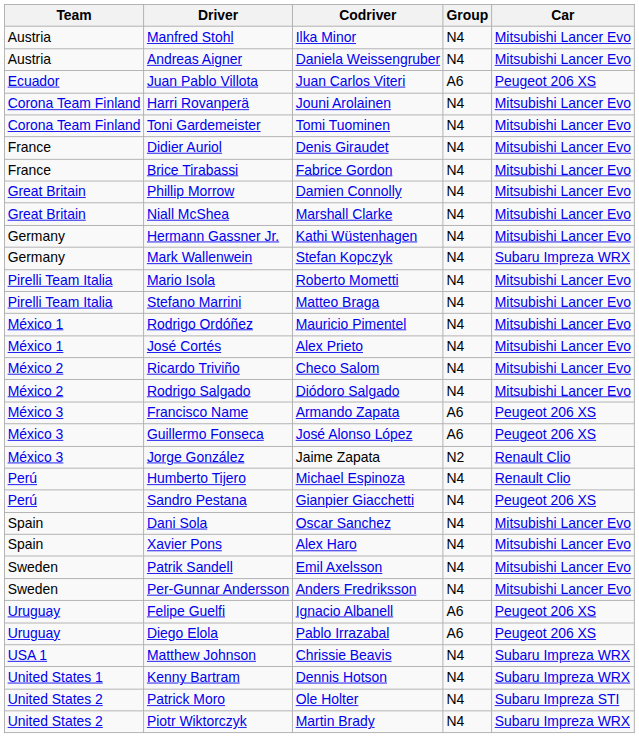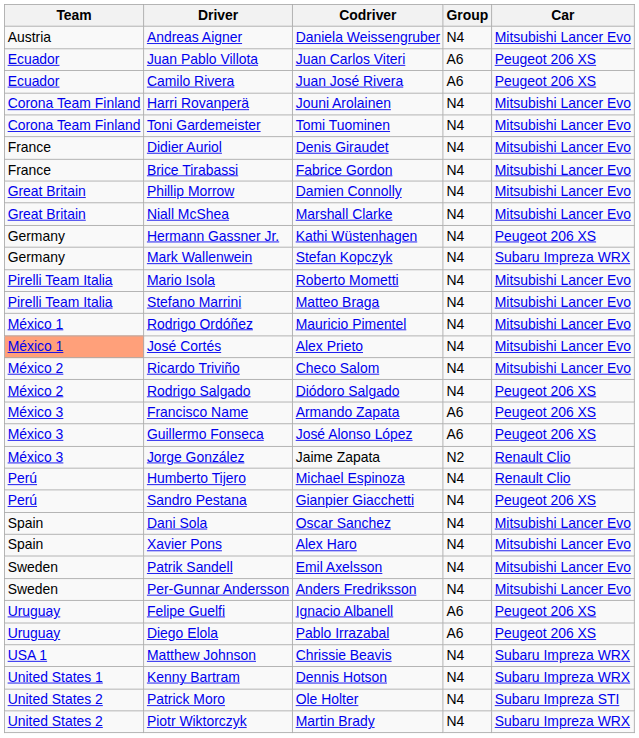 <table class="wikitable" border="1">
 <tr>
 <th>Team</th>
 <th>Driver</th>
 <th>Codriver</th>
 <th>Group</th>
 <th>Car</th>
-</tr>
-<tr>
-<td> Austria</td>
-<td><a href='#'>Manfred Stohl</a></td>
-<td><a href='#'>Ilka Minor</a></td>
-<td>N4</td>
-<td><a href='#'>Mitsubishi Lancer Evo</a></td>
 </tr>
 <tr>
 <td> Austria</td>
 <td><a href='#'>Andreas Aigner</a></td>
 <td><a href='#'>Daniela Weissengruber</a></td>
 <td>N4</td>
 <td><a href='#'>Mitsubishi Lancer Evo</a></td>
 </tr>
 <tr>
 <td> <a href='#'>Ecuador</a></td>
 <td><a href='#'>Juan Pablo Villota</a></td>
 <td><a href='#'>Juan Carlos Viteri</a></td>
+<td>A6</td>
+<td><a href='#'>Peugeot 206 XS</a></td>
+</tr>
+<tr>
+<td> <a href='#'>Ecuador</a></td>
+<td><a href='#'>Camilo Rivera</a></td>
+<td><a href='#'>Juan José Rivera</a></td>
 <td>A6</td>
 <td><a href='#'>Peugeot 206 XS</a></td>
 </tr>
 <tr>
 <td> <a href='#'>Corona Team Finland</a></td>
 <td><a href='#'>Harri Rovanperä</a></td>
 <td><a href='#'>Jouni Arolainen</a></td>
 <td>N4</td>
 <td><a href='#'>Mitsubishi Lancer Evo</a></td>
 </tr>
 <tr>
 <td> <a href='#'>Corona Team Finland</a></td>
 <td><a href='#'>Toni Gardemeister</a></td>
 <td><a href='#'>Tomi Tuominen</a></td>
 <td>N4</td>
 <td><a href='#'>Mitsubishi Lancer Evo</a></td>
 </tr>
 <tr>
 <td> France</td>
 <td><a href='#'>Didier Auriol</a></td>
 <td><a href='#'>Denis Giraudet</a></td>
 <td>N4</td>
 <td><a href='#'>Mitsubishi Lancer Evo</a></td>
 </tr>
 <tr>
 <td> France</td>
 <td><a href='#'>Brice Tirabassi</a></td>
 <td><a href='#'>Fabrice Gordon</a></td>
 <td>N4</td>
 <td><a href='#'>Mitsubishi Lancer Evo</a></td>
 </tr>
 <tr>
 <td> <a href='#'>Great Britain</a></td>
 <td><a href='#'>Phillip Morrow</a></td>
 <td><a href='#'>Damien Connolly</a></td>
 <td>N4</td>
 <td><a href='#'>Mitsubishi Lancer Evo</a></td>
 </tr>
 <tr>
 <td> <a href='#'>Great Britain</a></td>
 <td><a href='#'>Niall McShea</a></td>
 <td><a href='#'>Marshall Clarke</a></td>
 <td>N4</td>
 <td><a href='#'>Mitsubishi Lancer Evo</a></td>
 </tr>
 <tr>
 <td> Germany</td>
 <td><a href='#'>Hermann Gassner Jr.</a></td>
 <td><a href='#'>Kathi Wüstenhagen</a></td>
 <td>N4</td>
-<td><a href='#'>Mitsubishi Lancer Evo</a></td>
+<td><a href='#'>Peugeot 206 XS</a></td>
 </tr>
 <tr>
 <td> Germany</td>
 <td><a href='#'>Mark Wallenwein</a></td>
 <td><a href='#'>Stefan Kopczyk</a></td>
 <td>N4</td>
 <td><a href='#'>Subaru Impreza WRX</a></td>
 </tr>
 <tr>
 <td> <a href='#'>Pirelli Team Italia</a></td>
 <td><a href='#'>Mario Isola</a></td>
 <td><a href='#'>Roberto Mometti</a></td>
 <td>N4</td>
 <td><a href='#'>Mitsubishi Lancer Evo</a></td>
 </tr>
 <tr>
 <td> <a href='#'>Pirelli Team Italia</a></td>
 <td><a href='#'>Stefano Marrini</a></td>
 <td><a href='#'>Matteo Braga</a></td>
 <td>N4</td>
 <td><a href='#'>Mitsubishi Lancer Evo</a></td>
 </tr>
 <tr>
 <td> <a href='#'>México 1</a></td>
 <td><a href='#'>Rodrigo Ordóñez</a></td>
 <td><a href='#'>Mauricio Pimentel</a></td>
 <td>N4</td>
 <td><a href='#'>Mitsubishi Lancer Evo</a></td>
 </tr>
 <tr>
-<td> <a href='#'>México 1</a></td>
+<td style="background: lightsalmon;"> <a href='#'>México 1</a></td>
 <td><a href='#'>José Cortés</a></td>
 <td><a href='#'>Alex Prieto</a></td>
 <td>N4</td>
 <td><a href='#'>Mitsubishi Lancer Evo</a></td>
 </tr>
 <tr>
 <td> <a href='#'>México 2</a></td>
 <td><a href='#'>Ricardo Triviño</a></td>
 <td><a href='#'>Checo Salom</a></td>
 <td>N4</td>
 <td><a href='#'>Mitsubishi Lancer Evo</a></td>
 </tr>
 <tr>
 <td> <a href='#'>México 2</a></td>
 <td><a href='#'>Rodrigo Salgado</a></td>
 <td><a href='#'>Diódoro Salgado</a></td>
 <td>N4</td>
-<td><a href='#'>Mitsubishi Lancer Evo</a></td>
+<td><a href='#'>Peugeot 206 XS</a></td>
 </tr>
 <tr>
 <td> <a href='#'>México 3</a></td>
 <td><a href='#'>Francisco Name</a></td>
 <td><a href='#'>Armando Zapata</a></td>
 <td>A6</td>
 <td><a href='#'>Peugeot 206 XS</a></td>
 </tr>
 <tr>
 <td> <a href='#'>México 3</a></td>
 <td><a href='#'>Guillermo Fonseca</a></td>
 <td><a href='#'>José Alonso López</a></td>
 <td>A6</td>
 <td><a href='#'>Peugeot 206 XS</a></td>
 </tr>
 <tr>
 <td> <a href='#'>México 3</a></td>
 <td><a href='#'>Jorge González</a></td>
 <td>Jaime Zapata</td>
 <td>N2</td>
 <td><a href='#'>Renault Clio</a></td>
 </tr>
 <tr>
 <td> <a href='#'>Perú</a></td>
 <td><a href='#'>Humberto Tijero</a></td>
 <td><a href='#'>Michael Espinoza</a></td>
 <td>N4</td>
 <td><a href='#'>Renault Clio</a></td>
 </tr>
 <tr>
 <td> <a href='#'>Perú</a></td>
 <td><a href='#'>Sandro Pestana</a></td>
 <td><a href='#'>Gianpier Giacchetti</a></td>
 <td>N4</td>
 <td><a href='#'>Peugeot 206 XS</a></td>
 </tr>
 <tr>
 <td> Spain</td>
 <td><a href='#'>Dani Sola</a></td>
 <td><a href='#'>Oscar Sanchez</a></td>
 <td>N4</td>
 <td><a href='#'>Mitsubishi Lancer Evo</a></td>
 </tr>
 <tr>
 <td> Spain</td>
 <td><a href='#'>Xavier Pons</a></td>
 <td><a href='#'>Alex Haro</a></td>
 <td>N4</td>
 <td><a href='#'>Mitsubishi Lancer Evo</a></td>
 </tr>
 <tr>
 <td> Sweden</td>
 <td><a href='#'>Patrik Sandell</a></td>
 <td><a href='#'>Emil Axelsson</a></td>
 <td>N4</td>
 <td><a href='#'>Mitsubishi Lancer Evo</a></td>
 </tr>
 <tr>
 <td> Sweden</td>
 <td><a href='#'>Per-Gunnar Andersson</a></td>
 <td><a href='#'>Anders Fredriksson</a></td>
 <td>N4</td>
 <td><a href='#'>Mitsubishi Lancer Evo</a></td>
 </tr>
 <tr>
 <td> <a href='#'>Uruguay</a></td>
 <td><a href='#'>Felipe Guelfi</a></td>
 <td><a href='#'>Ignacio Albanell</a></td>
 <td>A6</td>
 <td><a href='#'>Peugeot 206 XS</a></td>
 </tr>
 <tr>
 <td> <a href='#'>Uruguay</a></td>
 <td><a href='#'>Diego Elola</a></td>
 <td><a href='#'>Pablo Irrazabal</a></td>
 <td>A6</td>
 <td><a href='#'>Peugeot 206 XS</a></td>
 </tr>
 <tr>
 <td> <a href='#'>USA 1</a></td>
 <td><a href='#'>Matthew Johnson</a></td>
 <td><a href='#'>Chrissie Beavis</a></td>
 <td>N4</td>
 <td><a href='#'>Subaru Impreza WRX</a></td>
 </tr>
 <tr>
 <td> <a href='#'>United States 1</a></td>
 <td><a href='#'>Kenny Bartram</a></td>
 <td><a href='#'>Dennis Hotson</a></td>
 <td>N4</td>
 <td><a href='#'>Subaru Impreza WRX</a></td>
 </tr>
 <tr>
 <td> <a href='#'>United States 2</a></td>
 <td><a href='#'>Patrick Moro</a></td>
 <td><a href='#'>Ole Holter</a></td>
 <td>N4</td>
 <td><a href='#'>Subaru Impreza STI</a></td>
 </tr>
 <tr>
 <td> <a href='#'>United States 2</a></td>
 <td><a href='#'>Piotr Wiktorczyk</a></td>
 <td><a href='#'>Martin Brady</a></td>
 <td>N4</td>
 <td><a href='#'>Subaru Impreza WRX</a></td>
 </tr>
 </table>
